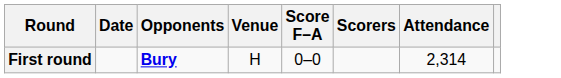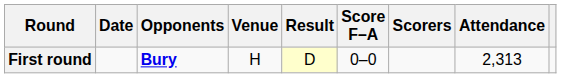 <table class="wikitable plainrowheaders" style="text-align:center">
 <tr>
 <th scope="col">Round</th>
 <th scope="col">Date</th>
 <th scope="col">Opponents</th>
 <th scope="col">Venue</th>
+<th scope="col">Result</th>
 <th scope="col">Score<br>F–A</th>
 <th scope="col">Scorers</th>
 <th scope="col">Attendance</th>
 <th scope="col"></th>
 </tr>
 <tr>
 <th scope=row>First round</th>
 <td align=left></td>
 <td align=left><strong><a href='#'>Bury</a></strong></td>
 <td>H</td>
+<td bgcolor="#FFFFCC">D</td>
 <td>0–0 <br></td>
 <td></td>
-<td>2,314</td>
+<td>2,313</td>
 <td></td>
 </tr>
 </table>
